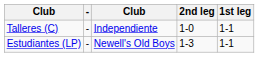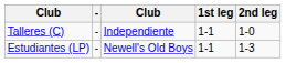 <table class="wikitable" style="text-align:left;">
 <tr>
 <th>Club</th>
 <th>-</th>
 <th>Club</th>
+<th>1st leg</th>
 <th>2nd leg</th>
-<th>1st leg</th>
 </tr>
 <tr>
 <td><a href='#'>Talleres (C)</a></td>
 <td>-</td>
 <td><a href='#'>Independiente</a></td>
+<td>1-1</td>
 <td>1-0</td>
-<td>1-1</td>
 </tr>
 <tr>
 <td><a href='#'>Estudiantes (LP)</a></td>
 <td>-</td>
 <td><a href='#'>Newell's Old Boys</a></td>
+<td>1-1</td>
 <td>1-3</td>
-<td>1-1</td>
 </tr>
 </table>
